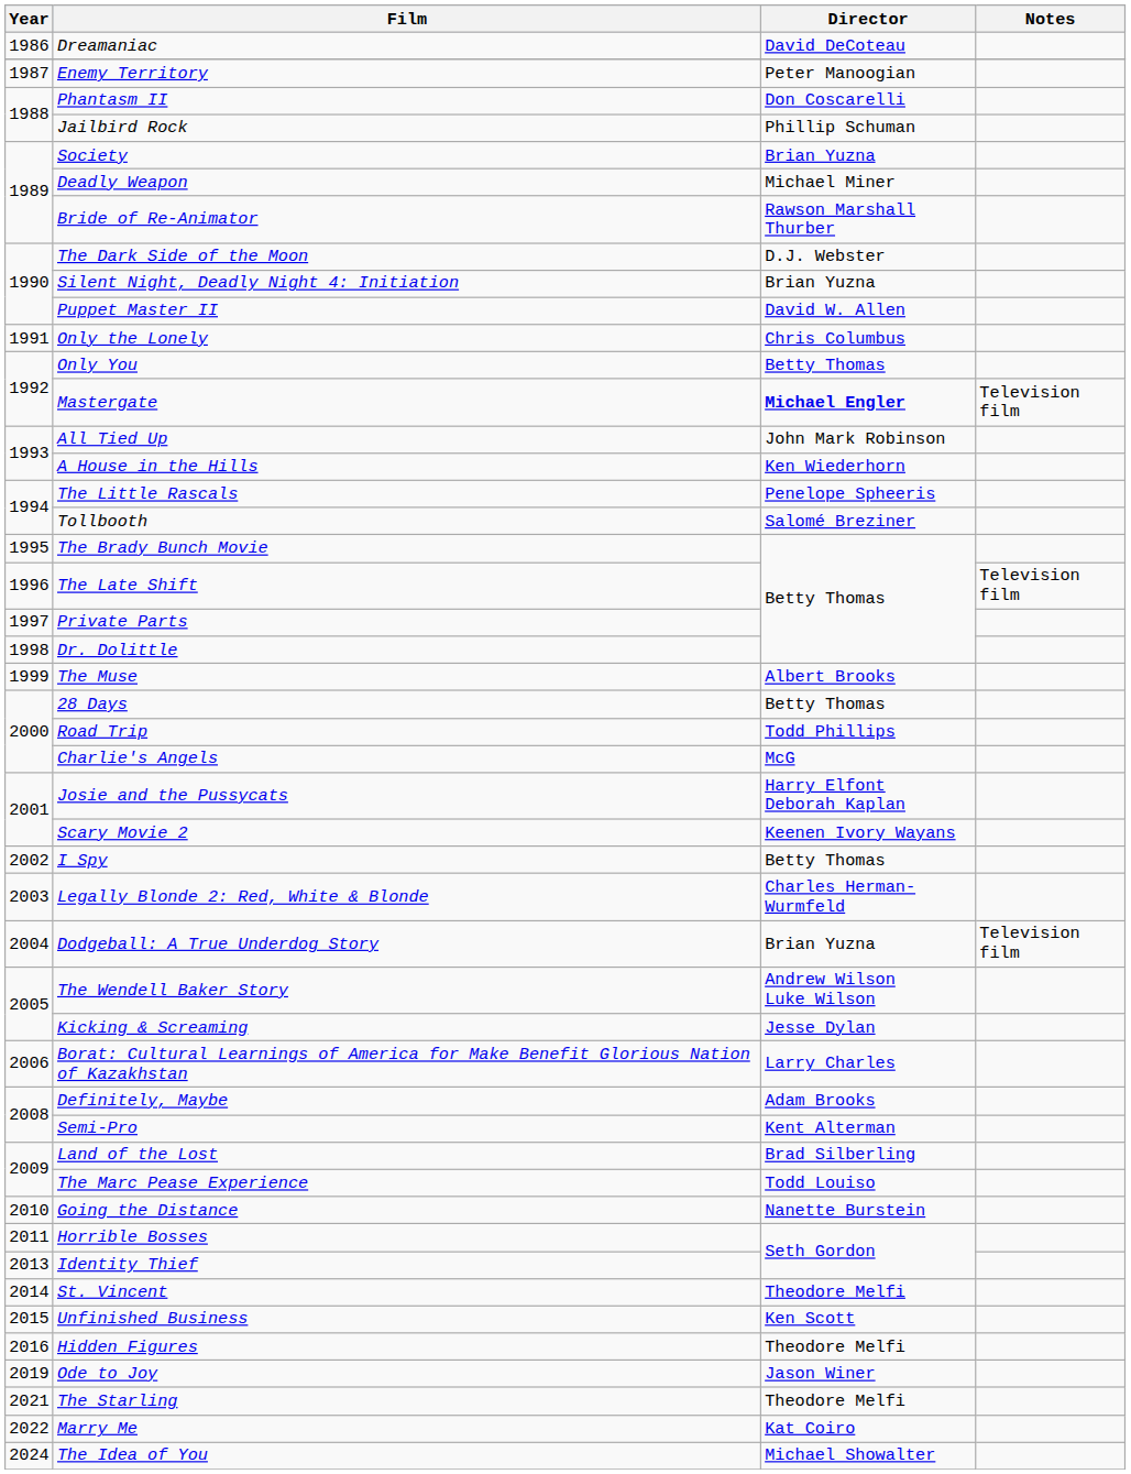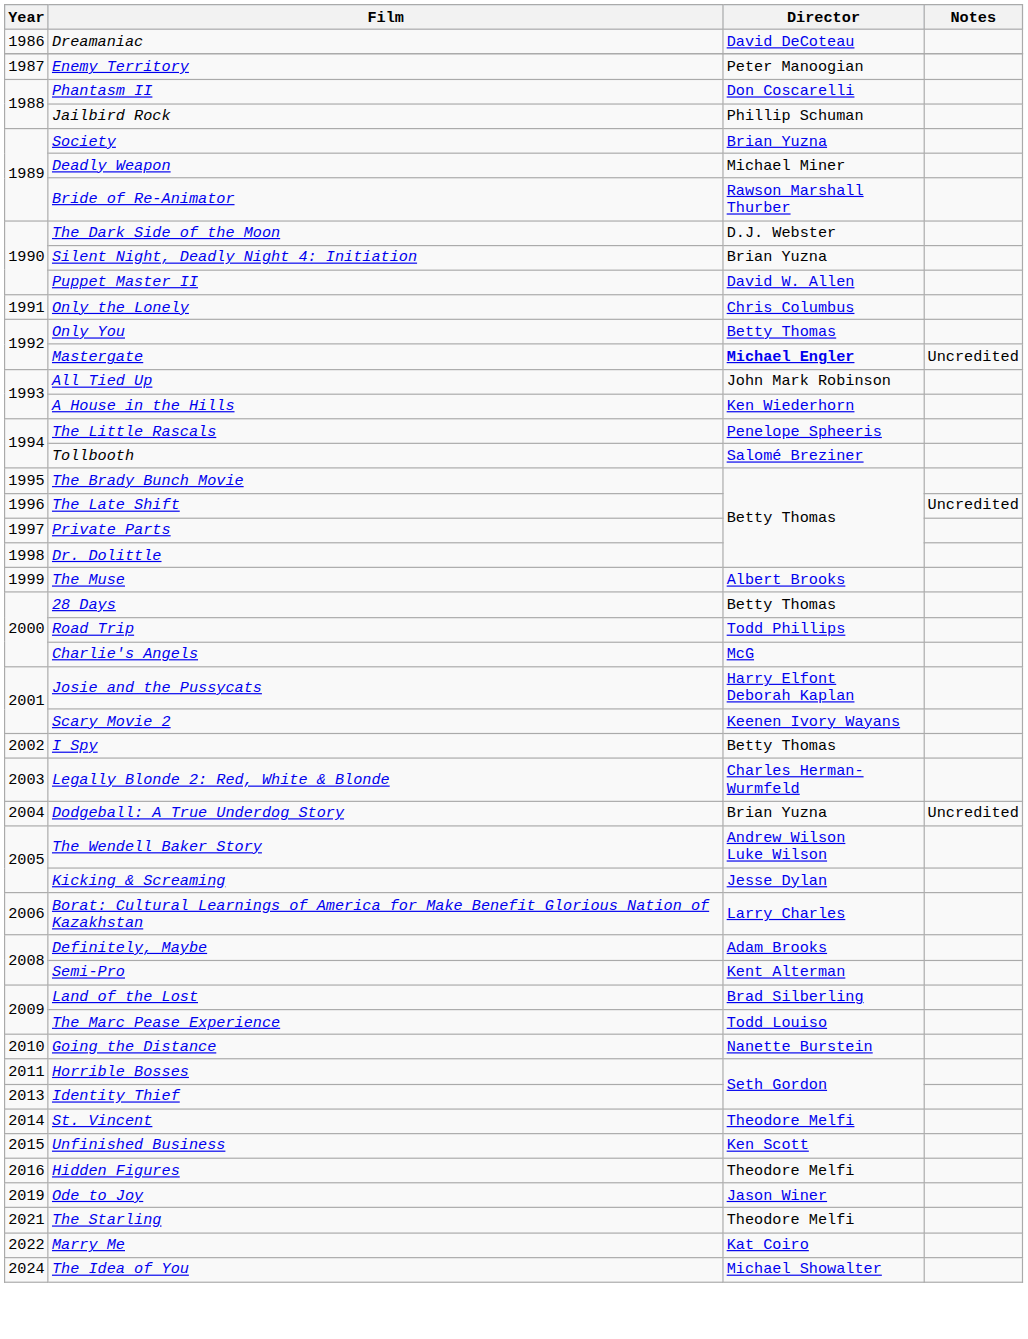 <table class="wikitable">
 <tr style="background:#b0c4de; text-align:center;">
 <th>Year</th>
 <th>Film</th>
 <th>Director</th>
 <th>Notes</th>
 </tr>
 <tr>
 <td>1986</td>
 <td><em>Dreamaniac</em></td>
 <td><a href='#'>David DeCoteau</a></td>
 <td></td>
 </tr>
 <tr>
 </tr>
 <tr>
 <td>1987</td>
 <td><em><a href='#'>Enemy Territory</a></em></td>
 <td>Peter Manoogian</td>
 <td></td>
 </tr>
 <tr>
 <td rowspan="2">1988</td>
 <td><em><a href='#'>Phantasm II</a></em></td>
 <td><a href='#'>Don Coscarelli</a></td>
 <td></td>
 </tr>
 <tr>
 <td><em>Jailbird Rock</em></td>
 <td>Phillip Schuman</td>
 <td></td>
 </tr>
 <tr>
 <td rowspan="3">1989</td>
 <td><em><a href='#'>Society</a></em></td>
 <td><a href='#'>Brian Yuzna</a></td>
 <td></td>
 </tr>
 <tr>
 <td><em><a href='#'>Deadly Weapon</a></em></td>
 <td>Michael Miner</td>
 <td></td>
 </tr>
 <tr>
 <td><em><a href='#'>Bride of Re-Animator</a></em></td>
 <td><a href='#'>Rawson Marshall Thurber</a></td>
 <td></td>
 </tr>
 <tr>
 <td rowspan="3">1990</td>
 <td><em><a href='#'>The Dark Side of the Moon</a></em></td>
 <td>D.J. Webster</td>
 <td></td>
 </tr>
 <tr>
 <td><em><a href='#'>Silent Night, Deadly Night 4: Initiation</a></em></td>
 <td>Brian Yuzna</td>
 <td></td>
 </tr>
 <tr>
 <td><em><a href='#'>Puppet Master II</a></em></td>
 <td><a href='#'>David W. Allen</a></td>
 <td></td>
 </tr>
 <tr>
 <td>1991</td>
 <td><em><a href='#'>Only the Lonely</a></em></td>
 <td><a href='#'>Chris Columbus</a></td>
 <td></td>
 </tr>
 <tr>
 <td rowspan="2">1992</td>
 <td><em><a href='#'>Only You</a></em></td>
 <td><a href='#'>Betty Thomas</a></td>
 <td></td>
 </tr>
 <tr>
 <td><em><a href='#'>Mastergate</a></em></td>
 <td><strong><a href='#'>Michael Engler</a></strong></td>
-<td>Television film</td>
+<td>Uncredited</td>
 </tr>
 <tr>
 <td rowspan="2">1993</td>
 <td><em><a href='#'>All Tied Up</a></em></td>
 <td>John Mark Robinson</td>
 <td></td>
 </tr>
 <tr>
 <td><em><a href='#'>A House in the Hills</a></em></td>
 <td><a href='#'>Ken Wiederhorn</a></td>
 <td></td>
 </tr>
 <tr>
 <td rowspan="2">1994</td>
 <td><em><a href='#'>The Little Rascals</a></em></td>
 <td><a href='#'>Penelope Spheeris</a></td>
 <td></td>
 </tr>
 <tr>
 <td><em>Tollbooth</em></td>
 <td><a href='#'>Salomé Breziner</a></td>
 <td></td>
 </tr>
 <tr>
 <td>1995</td>
 <td><em><a href='#'>The Brady Bunch Movie</a></em></td>
 <td rowspan="4">Betty Thomas</td>
 <td></td>
 </tr>
 <tr>
 <td>1996</td>
 <td><em><a href='#'>The Late Shift</a></em></td>
-<td>Television film</td>
+<td>Uncredited</td>
 </tr>
 <tr>
 <td>1997</td>
 <td><em><a href='#'>Private Parts</a></em></td>
 <td></td>
 </tr>
 <tr>
 <td>1998</td>
 <td><em><a href='#'>Dr. Dolittle</a></em></td>
 <td></td>
 </tr>
 <tr>
 <td>1999</td>
 <td><em><a href='#'>The Muse</a></em></td>
 <td><a href='#'>Albert Brooks</a></td>
 <td></td>
 </tr>
 <tr>
 <td rowspan="3">2000</td>
 <td><em><a href='#'>28 Days</a></em></td>
 <td>Betty Thomas</td>
 <td></td>
 </tr>
 <tr>
 <td><em><a href='#'>Road Trip</a></em></td>
 <td><a href='#'>Todd Phillips</a></td>
 <td></td>
 </tr>
 <tr>
 <td><em><a href='#'>Charlie's Angels</a></em></td>
 <td><a href='#'>McG</a></td>
 <td></td>
 </tr>
 <tr>
 <td rowspan="2">2001</td>
 <td><em><a href='#'>Josie and the Pussycats</a></em></td>
 <td><a href='#'>Harry Elfont</a><br><a href='#'>Deborah Kaplan</a></td>
 <td></td>
 </tr>
 <tr>
 <td><em><a href='#'>Scary Movie 2</a></em></td>
 <td><a href='#'>Keenen Ivory Wayans</a></td>
 <td></td>
 </tr>
 <tr>
 <td>2002</td>
 <td><em><a href='#'>I Spy</a></em></td>
 <td>Betty Thomas</td>
 <td></td>
 </tr>
 <tr>
 <td>2003</td>
 <td><em><a href='#'>Legally Blonde 2: Red, White & Blonde</a></em></td>
 <td><a href='#'>Charles Herman-Wurmfeld</a></td>
 <td></td>
 </tr>
 <tr>
 <td>2004</td>
 <td><em><a href='#'>Dodgeball: A True Underdog Story</a></em></td>
 <td>Brian Yuzna</td>
-<td>Television film</td>
+<td>Uncredited</td>
 </tr>
 <tr>
 <td rowspan="2">2005</td>
 <td><em><a href='#'>The Wendell Baker Story</a></em></td>
 <td><a href='#'>Andrew Wilson</a><br><a href='#'>Luke Wilson</a></td>
 <td></td>
 </tr>
 <tr>
 <td><em><a href='#'>Kicking & Screaming</a></em></td>
 <td><a href='#'>Jesse Dylan</a></td>
 <td></td>
 </tr>
 <tr>
 <td>2006</td>
 <td><em><a href='#'>Borat: Cultural Learnings of America for Make Benefit Glorious Nation of Kazakhstan</a></em></td>
 <td><a href='#'>Larry Charles</a></td>
 <td></td>
 </tr>
 <tr>
 <td rowspan="2">2008</td>
 <td><em><a href='#'>Definitely, Maybe</a></em></td>
 <td><a href='#'>Adam Brooks</a></td>
 <td></td>
 </tr>
 <tr>
 <td><em><a href='#'>Semi-Pro</a></em></td>
 <td><a href='#'>Kent Alterman</a></td>
 <td></td>
 </tr>
 <tr>
 <td rowspan="2">2009</td>
 <td><em><a href='#'>Land of the Lost</a></em></td>
 <td><a href='#'>Brad Silberling</a></td>
 <td></td>
 </tr>
 <tr>
 <td><em><a href='#'>The Marc Pease Experience</a></em></td>
 <td><a href='#'>Todd Louiso</a></td>
 <td></td>
 </tr>
 <tr>
 <td>2010</td>
 <td><em><a href='#'>Going the Distance</a></em></td>
 <td><a href='#'>Nanette Burstein</a></td>
 <td></td>
 </tr>
 <tr>
 <td>2011</td>
 <td><em><a href='#'>Horrible Bosses</a></em></td>
 <td rowspan="2"><a href='#'>Seth Gordon</a></td>
 <td></td>
 </tr>
 <tr>
 <td>2013</td>
 <td><em><a href='#'>Identity Thief</a></em></td>
 <td></td>
 </tr>
 <tr>
 <td>2014</td>
 <td><em><a href='#'>St. Vincent</a></em></td>
 <td><a href='#'>Theodore Melfi</a></td>
 <td></td>
 </tr>
 <tr>
 <td>2015</td>
 <td><em><a href='#'>Unfinished Business</a></em></td>
 <td><a href='#'>Ken Scott</a></td>
 <td></td>
 </tr>
 <tr>
 <td>2016</td>
 <td><em><a href='#'>Hidden Figures</a></em></td>
 <td>Theodore Melfi</td>
 <td></td>
 </tr>
 <tr>
 <td>2019</td>
 <td><em><a href='#'>Ode to Joy</a></em></td>
 <td><a href='#'>Jason Winer</a></td>
 <td></td>
 </tr>
 <tr>
 <td>2021</td>
 <td><em><a href='#'>The Starling</a></em></td>
 <td>Theodore Melfi</td>
 <td></td>
 </tr>
 <tr>
 <td>2022</td>
 <td><em><a href='#'>Marry Me</a></em></td>
 <td><a href='#'>Kat Coiro</a></td>
 <td></td>
 </tr>
 <tr>
 <td>2024</td>
 <td><em><a href='#'>The Idea of You</a></em></td>
 <td><a href='#'>Michael Showalter</a></td>
 </tr>
 </table>
